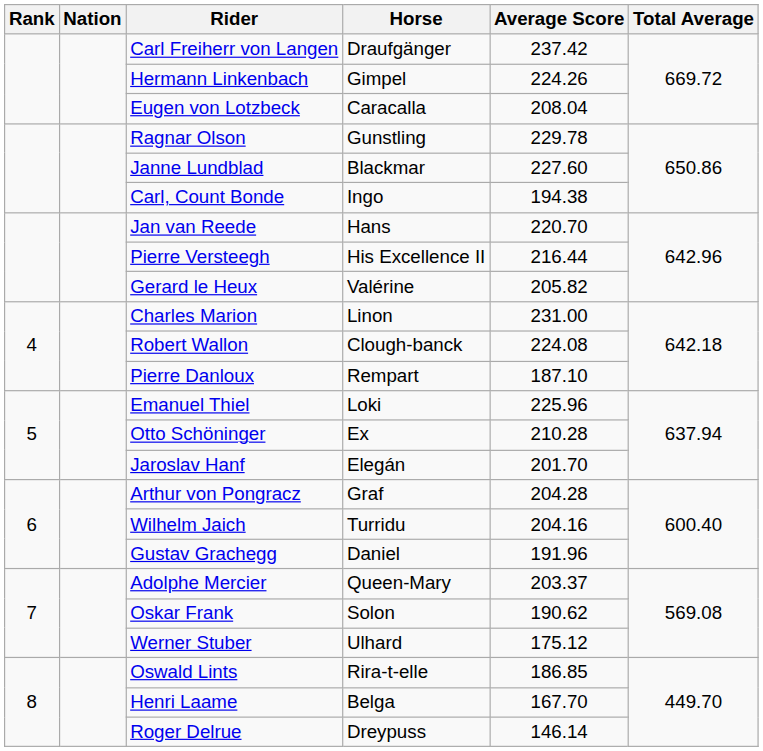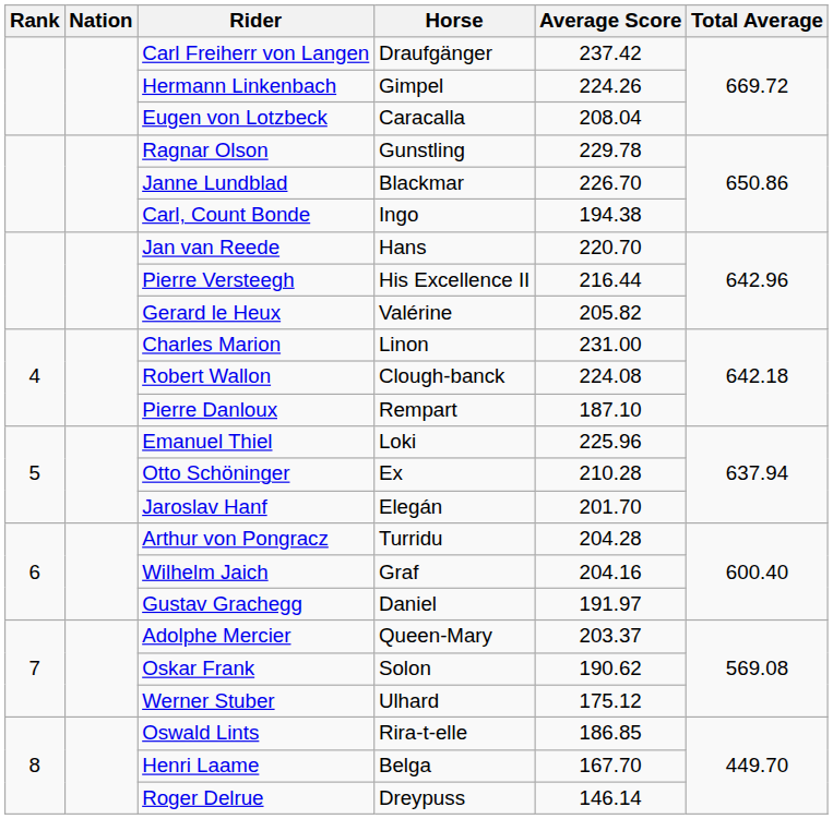 <table class="wikitable sortable" style="text-align:center">
 <tr>
 <th>Rank</th>
 <th>Nation</th>
 <th>Rider</th>
 <th>Horse</th>
 <th>Average Score</th>
 <th>Total Average</th>
 </tr>
 <tr>
 <td rowspan=3></td>
 <td rowspan=3></td>
 <td align=left><a href='#'>Carl Freiherr von Langen</a></td>
 <td align=left>Draufgänger</td>
 <td>237.42</td>
 <td rowspan=3>669.72</td>
 </tr>
 <tr>
 <td align=left><a href='#'>Hermann Linkenbach</a></td>
 <td align=left>Gimpel</td>
 <td>224.26</td>
 </tr>
 <tr>
 <td align=left><a href='#'>Eugen von Lotzbeck</a></td>
 <td align=left>Caracalla</td>
 <td>208.04</td>
 </tr>
 <tr>
 <td rowspan=3></td>
 <td rowspan=3></td>
 <td align=left><a href='#'>Ragnar Olson</a></td>
 <td align=left>Gunstling</td>
 <td>229.78</td>
 <td rowspan=3>650.86</td>
 </tr>
 <tr>
 <td align=left><a href='#'>Janne Lundblad</a></td>
 <td align=left>Blackmar</td>
-<td>227.60</td>
+<td>226.70</td>
 </tr>
 <tr>
 <td align=left><a href='#'>Carl, Count Bonde</a></td>
 <td align=left>Ingo</td>
 <td>194.38</td>
 </tr>
 <tr>
 <td rowspan=3></td>
 <td rowspan=3></td>
 <td align=left><a href='#'>Jan van Reede</a></td>
 <td align=left>Hans</td>
 <td>220.70</td>
 <td rowspan=3>642.96</td>
 </tr>
 <tr>
 <td align=left><a href='#'>Pierre Versteegh</a></td>
 <td align=left>His Excellence II</td>
 <td>216.44</td>
 </tr>
 <tr>
 <td align=left><a href='#'>Gerard le Heux</a></td>
 <td align=left>Valérine</td>
 <td>205.82</td>
 </tr>
 <tr>
 <td rowspan=3>4</td>
 <td rowspan=3></td>
 <td align=left><a href='#'>Charles Marion</a></td>
 <td align=left>Linon</td>
 <td>231.00</td>
 <td rowspan=3>642.18</td>
 </tr>
 <tr>
 <td align=left><a href='#'>Robert Wallon</a></td>
 <td align=left>Clough-banck</td>
 <td>224.08</td>
 </tr>
 <tr>
 <td align=left><a href='#'>Pierre Danloux</a></td>
 <td align=left>Rempart</td>
 <td>187.10</td>
 </tr>
 <tr>
 <td rowspan=3>5</td>
 <td rowspan=3></td>
 <td align=left><a href='#'>Emanuel Thiel</a></td>
 <td align=left>Loki</td>
 <td>225.96</td>
 <td rowspan=3>637.94</td>
 </tr>
 <tr>
 <td align=left><a href='#'>Otto Schöninger</a></td>
 <td align=left>Ex</td>
 <td>210.28</td>
 </tr>
 <tr>
 <td align=left><a href='#'>Jaroslav Hanf</a></td>
 <td align=left>Elegán</td>
 <td>201.70</td>
 </tr>
 <tr>
 <td rowspan=3>6</td>
 <td rowspan=3></td>
 <td align=left><a href='#'>Arthur von Pongracz</a></td>
-<td align=left>Graf</td>
+<td align=left>Turridu</td>
 <td>204.28</td>
 <td rowspan=3>600.40</td>
 </tr>
 <tr>
 <td align=left><a href='#'>Wilhelm Jaich</a></td>
-<td align=left>Turridu</td>
+<td align=left>Graf</td>
 <td>204.16</td>
 </tr>
 <tr>
 <td align=left><a href='#'>Gustav Grachegg</a></td>
 <td align=left>Daniel</td>
-<td>191.96</td>
+<td>191.97</td>
 </tr>
 <tr>
 <td rowspan=3>7</td>
 <td rowspan=3></td>
 <td align=left><a href='#'>Adolphe Mercier</a></td>
 <td align=left>Queen-Mary</td>
 <td>203.37</td>
 <td rowspan=3>569.08</td>
 </tr>
 <tr>
 <td align=left><a href='#'>Oskar Frank</a></td>
 <td align=left>Solon</td>
 <td>190.62</td>
 </tr>
 <tr>
 <td align=left><a href='#'>Werner Stuber</a></td>
 <td align=left>Ulhard</td>
 <td>175.12</td>
 </tr>
 <tr>
 <td rowspan=3>8</td>
 <td rowspan=3></td>
 <td align=left><a href='#'>Oswald Lints</a></td>
 <td align=left>Rira-t-elle</td>
 <td>186.85</td>
 <td rowspan=3>449.70</td>
 </tr>
 <tr>
 <td align=left><a href='#'>Henri Laame</a></td>
 <td align=left>Belga</td>
 <td>167.70</td>
 </tr>
 <tr>
 <td align=left><a href='#'>Roger Delrue</a></td>
 <td align=left>Dreypuss</td>
 <td>146.14</td>
 </tr>
 </table>
